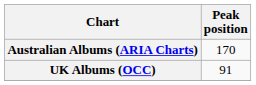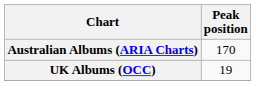 <table class="wikitable plainrowheaders sortable" style="text-align:center;" border="1">
 <tr>
 <th scope="col">Chart</th>
 <th scope="col">Peak<br>position</th>
 </tr>
 <tr>
 <th scope="row">Australian Albums (<a href='#'>ARIA Charts</a>)</th>
 <td>170</td>
 </tr>
 <tr>
 <th scope="row">UK Albums (<a href='#'>OCC</a>)</th>
-<td>91</td>
+<td>19</td>
 </tr>
 <tr>
 </tr>
 </table>
